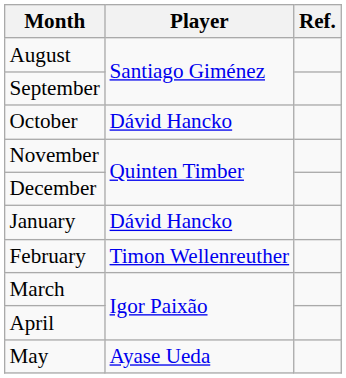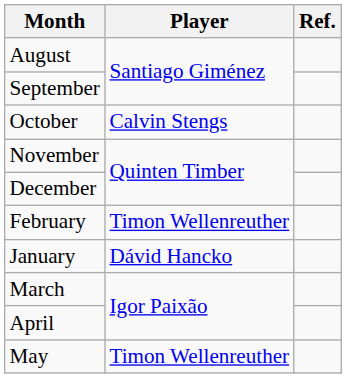 <table class="wikitable" style="text-align:left">
 <tr>
 <th>Month</th>
 <th>Player</th>
 <th>Ref.</th>
 </tr>
 <tr>
 <td>August</td>
 <td rowspan="2"> <a href='#'>Santiago Giménez</a></td>
 <td></td>
 </tr>
 <tr>
 <td>September</td>
 <td></td>
 </tr>
 <tr>
 <td>October</td>
-<td> <a href='#'>Dávid Hancko</a></td>
+<td> <a href='#'>Calvin Stengs</a></td>
 <td></td>
 </tr>
 <tr>
 <td>November</td>
 <td rowspan="2"> <a href='#'>Quinten Timber</a></td>
 <td></td>
 </tr>
 <tr>
 <td>December</td>
 <td></td>
 </tr>
 <tr>
-<td>January</td>
-<td> <a href='#'>Dávid Hancko</a></td>
+<td>February</td>
+<td> <a href='#'>Timon Wellenreuther</a></td>
 <td></td>
 </tr>
 <tr>
-<td>February</td>
-<td> <a href='#'>Timon Wellenreuther</a></td>
+<td>January</td>
+<td> <a href='#'>Dávid Hancko</a></td>
 <td></td>
 </tr>
 <tr>
 <td>March</td>
 <td rowspan="2"> <a href='#'>Igor Paixão</a></td>
 <td></td>
 </tr>
 <tr>
 <td>April</td>
 <td></td>
 </tr>
 <tr>
 <td>May</td>
-<td> <a href='#'>Ayase Ueda</a></td>
+<td> <a href='#'>Timon Wellenreuther</a></td>
 <td></td>
 </tr>
 </table>
